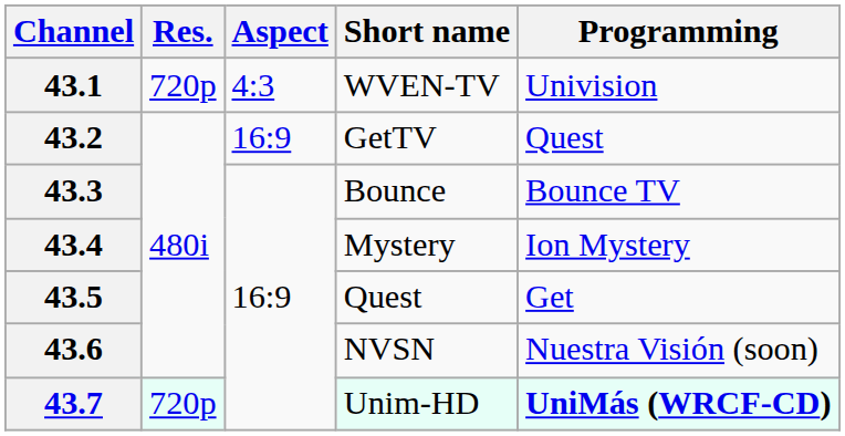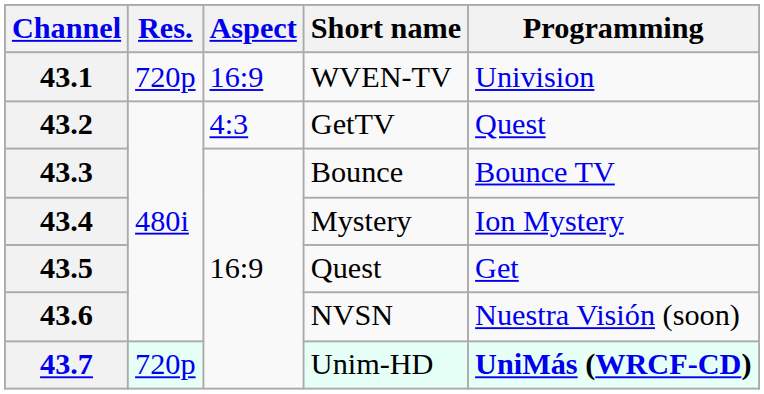 <table class="wikitable">
 <tr>
 <th scope = "row"><a href='#'>Channel</a></th>
 <th scope = "row"><a href='#'>Res.</a></th>
 <th scope = "row"><a href='#'>Aspect</a></th>
 <th scope = "row">Short name</th>
 <th scope = "row">Programming</th>
 </tr>
 <tr>
 <th scope = "row">43.1</th>
 <td><a href='#'>720p</a></td>
-<td><a href='#'>4:3</a></td>
+<td><a href='#'>16:9</a></td>
 <td>WVEN-TV</td>
 <td><a href='#'>Univision</a></td>
 </tr>
 <tr>
 <th scope = "row">43.2</th>
 <td rowspan=5><a href='#'>480i</a></td>
-<td><a href='#'>16:9</a></td>
+<td><a href='#'>4:3</a></td>
 <td>GetTV</td>
 <td><a href='#'>Quest</a></td>
 </tr>
 <tr>
 <th scope = "row">43.3</th>
 <td rowspan=5>16:9</td>
 <td>Bounce</td>
 <td><a href='#'>Bounce TV</a></td>
 </tr>
 <tr>
 <th scope = "row">43.4</th>
 <td>Mystery</td>
 <td><a href='#'>Ion Mystery</a></td>
 </tr>
 <tr>
 <th scope = "row">43.5</th>
 <td>Quest</td>
 <td><a href='#'>Get</a></td>
 </tr>
 <tr>
 <th scope = "row">43.6</th>
 <td>NVSN</td>
 <td><a href='#'>Nuestra Visión</a> (soon)</td>
 </tr>
 <tr style="background-color: #E6FFF7;">
 <th scope = "row"><a href='#'>43.7</a></th>
 <td><a href='#'>720p</a></td>
 <td>Unim-HD</td>
 <td><strong><a href='#'>UniMás</a> (<a href='#'>WRCF-CD</a>) </strong></td>
 </tr>
 </table>
